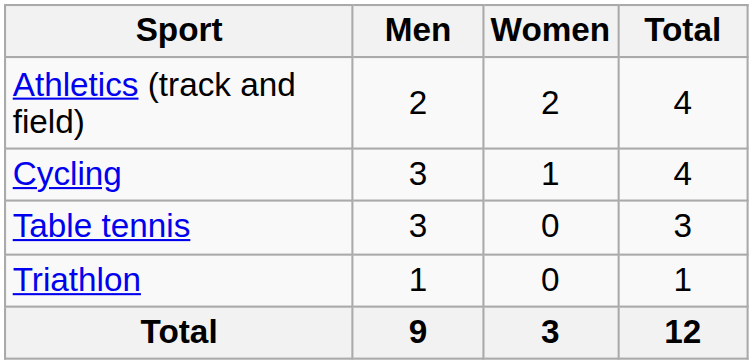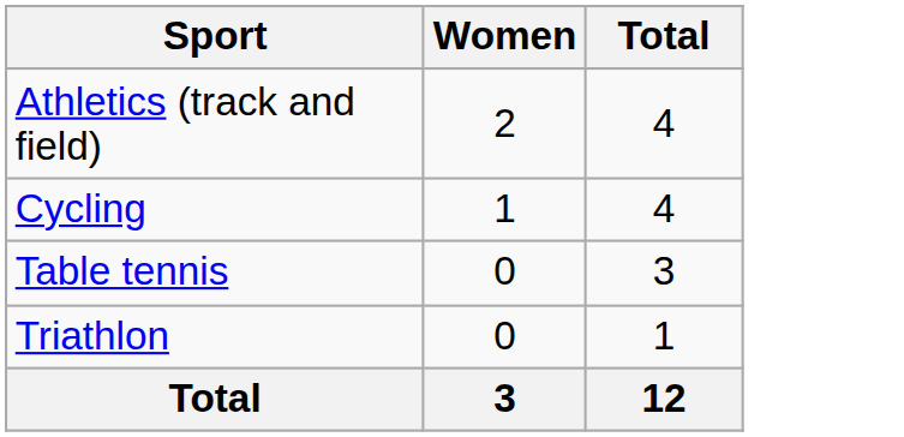 <table class="wikitable sortable" style="text-align:center;">
 <tr>
 <th width=160>Sport</th>
-<th width=55>Men</th>
 <th width=55>Women</th>
 <th width=55>Total</th>
 </tr>
 <tr>
 <td align=left><a href='#'>Athletics</a> (track and field)</td>
 <td>2</td>
-<td>2</td>
 <td>4</td>
 </tr>
 <tr>
 <td align=left><a href='#'>Cycling</a></td>
-<td>3</td>
 <td>1</td>
 <td>4</td>
 </tr>
 <tr>
 <td align=left><a href='#'>Table tennis</a></td>
-<td>3</td>
 <td>0</td>
 <td>3</td>
 </tr>
 <tr>
 <td align=left><a href='#'>Triathlon</a></td>
-<td>1</td>
 <td>0</td>
 <td>1</td>
 </tr>
 <tr>
 <th>Total</th>
-<th>9</th>
 <th>3</th>
 <th>12</th>
 </tr>
 </table>
